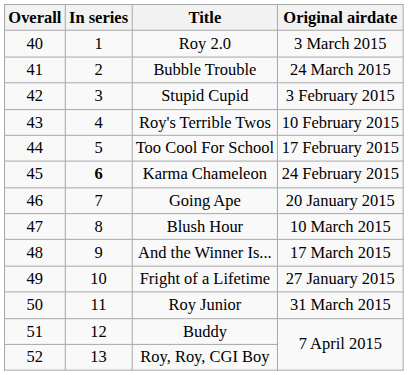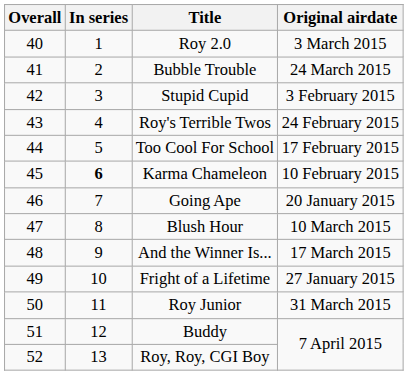 <table class="wikitable sortable" style="text-align: center;">
 <tr>
 <th>Overall</th>
 <th>In series</th>
 <th>Title</th>
 <th>Original airdate</th>
 </tr>
 <tr>
 <td>40</td>
 <td>1</td>
 <td>Roy 2.0</td>
 <td>3 March 2015</td>
 </tr>
 <tr>
 <td>41</td>
 <td>2</td>
 <td>Bubble Trouble</td>
 <td>24 March 2015</td>
 </tr>
 <tr>
 <td>42</td>
 <td>3</td>
 <td>Stupid Cupid</td>
 <td>3 February 2015</td>
 </tr>
 <tr>
 <td>43</td>
 <td>4</td>
 <td>Roy's Terrible Twos</td>
-<td>10 February 2015</td>
+<td>24 February 2015</td>
 </tr>
 <tr>
 <td>44</td>
 <td>5</td>
 <td>Too Cool For School</td>
 <td>17 February 2015</td>
 </tr>
 <tr>
 <td>45</td>
 <td><strong>6</strong></td>
 <td>Karma Chameleon</td>
-<td>24 February 2015</td>
+<td>10 February 2015</td>
 </tr>
 <tr>
 <td>46</td>
 <td>7</td>
 <td>Going Ape</td>
 <td>20 January 2015</td>
 </tr>
 <tr>
 <td>47</td>
 <td>8</td>
 <td>Blush Hour</td>
 <td>10 March 2015</td>
 </tr>
 <tr>
 <td>48</td>
 <td>9</td>
 <td>And the Winner Is...</td>
 <td>17 March 2015</td>
 </tr>
 <tr>
 <td>49</td>
 <td>10</td>
 <td>Fright of a Lifetime</td>
 <td>27 January 2015</td>
 </tr>
 <tr>
 <td>50</td>
 <td>11</td>
 <td>Roy Junior</td>
 <td>31 March 2015</td>
 </tr>
 <tr>
 <td>51</td>
 <td>12</td>
 <td>Buddy</td>
 <td rowspan=2>7 April 2015</td>
 </tr>
 <tr>
 <td>52</td>
 <td>13</td>
 <td>Roy, Roy, CGI Boy</td>
 </tr>
 </table>
